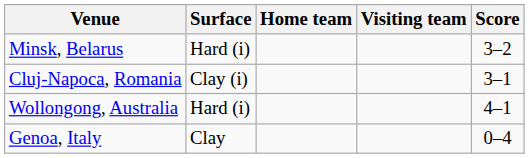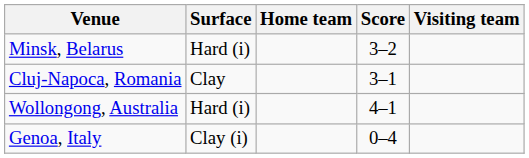 <table class=wikitable style="border:1px solid #AAAAAA;">
 <tr>
 <th>Venue</th>
 <th>Surface</th>
 <th>Home team</th>
+<th>Score</th>
 <th>Visiting team</th>
-<th>Score</th>
 </tr>
 <tr>
 <td><a href='#'>Minsk</a>, <a href='#'>Belarus</a></td>
 <td>Hard (i)</td>
 <td><strong></strong></td>
+<td align=center>3–2</td>
 <td></td>
-<td align=center>3–2</td>
 </tr>
 <tr>
 <td><a href='#'>Cluj-Napoca</a>, <a href='#'>Romania</a></td>
-<td>Clay (i)</td>
+<td>Clay</td>
 <td><strong></strong></td>
+<td align=center>3–1</td>
 <td></td>
-<td align=center>3–1</td>
 </tr>
 <tr>
 <td><a href='#'>Wollongong</a>, <a href='#'>Australia</a></td>
 <td>Hard (i)</td>
 <td><strong></strong></td>
+<td align=center>4–1</td>
 <td></td>
-<td align=center>4–1</td>
 </tr>
 <tr>
 <td><a href='#'>Genoa</a>, <a href='#'>Italy</a></td>
-<td>Clay</td>
+<td>Clay (i)</td>
 <td></td>
+<td align=center>0–4</td>
 <td><strong></strong></td>
-<td align=center>0–4</td>
 </tr>
 </table>
